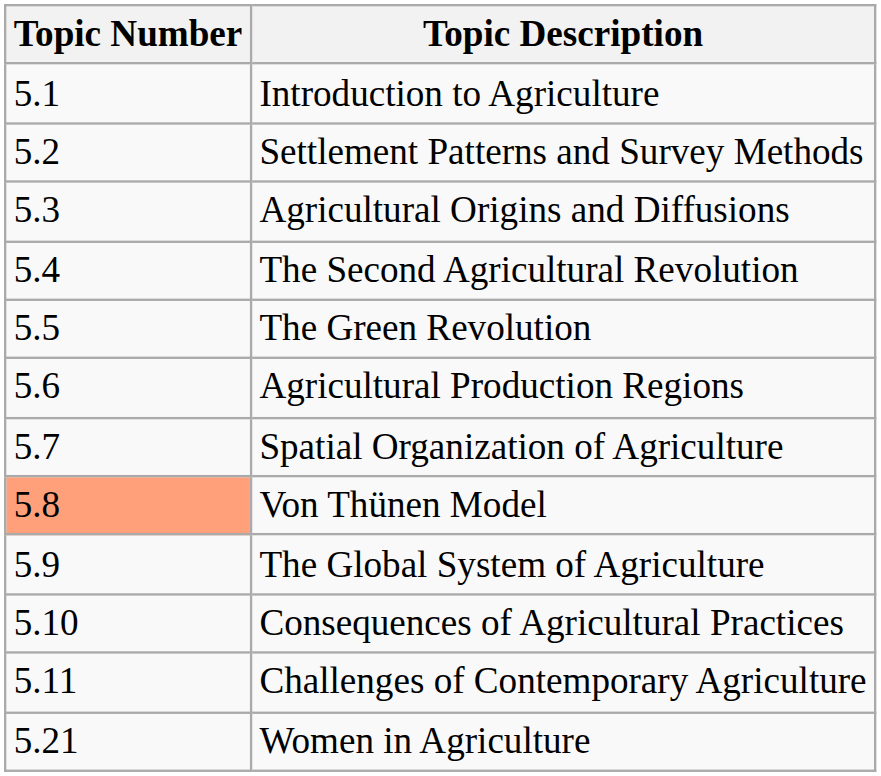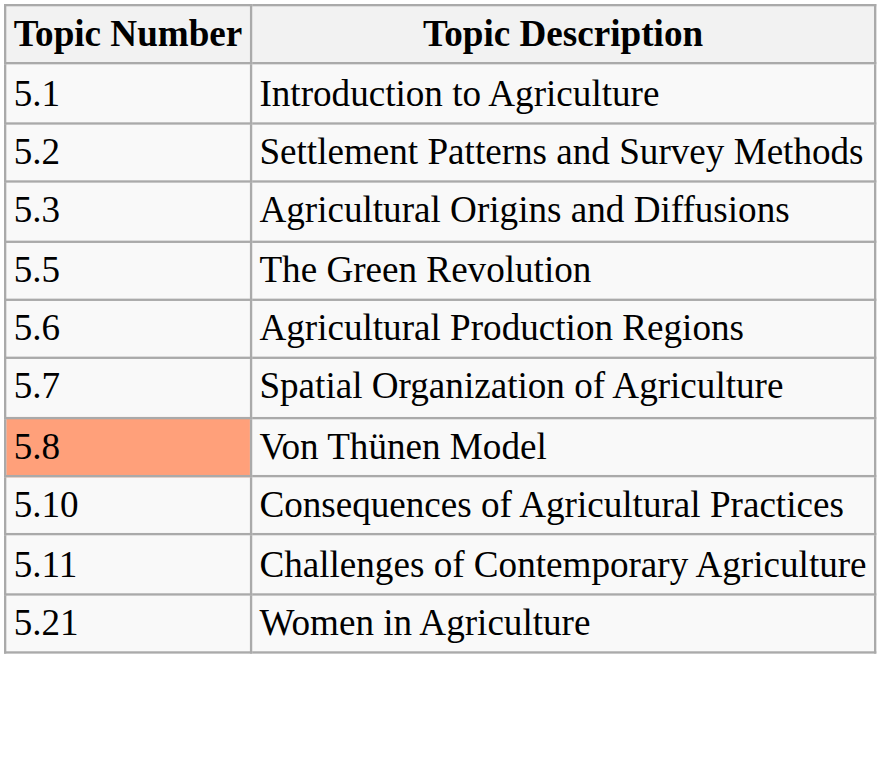 <table class="wikitable">
 <tr>
 <th>Topic Number</th>
 <th>Topic Description</th>
 </tr>
 <tr>
 <td>5.1</td>
 <td>Introduction to Agriculture</td>
 </tr>
 <tr>
 <td>5.2</td>
 <td>Settlement Patterns and Survey Methods</td>
 </tr>
 <tr>
 <td>5.3</td>
 <td>Agricultural Origins and Diffusions</td>
 </tr>
 <tr>
-<td>5.4</td>
-<td>The Second Agricultural Revolution</td>
-</tr>
-<tr>
 <td>5.5</td>
 <td>The Green Revolution</td>
 </tr>
 <tr>
 <td>5.6</td>
 <td>Agricultural Production Regions</td>
 </tr>
 <tr>
 <td>5.7</td>
 <td>Spatial Organization of Agriculture</td>
 </tr>
 <tr>
 <td style="background: lightsalmon;">5.8</td>
 <td>Von Thünen Model</td>
 </tr>
 <tr>
-<td>5.9</td>
-<td>The Global System of Agriculture</td>
-</tr>
-<tr>
 <td>5.10</td>
 <td>Consequences of Agricultural Practices</td>
 </tr>
 <tr>
 <td>5.11</td>
 <td>Challenges of Contemporary Agriculture</td>
 </tr>
 <tr>
 <td>5.21</td>
 <td>Women in Agriculture</td>
 </tr>
 </table>
